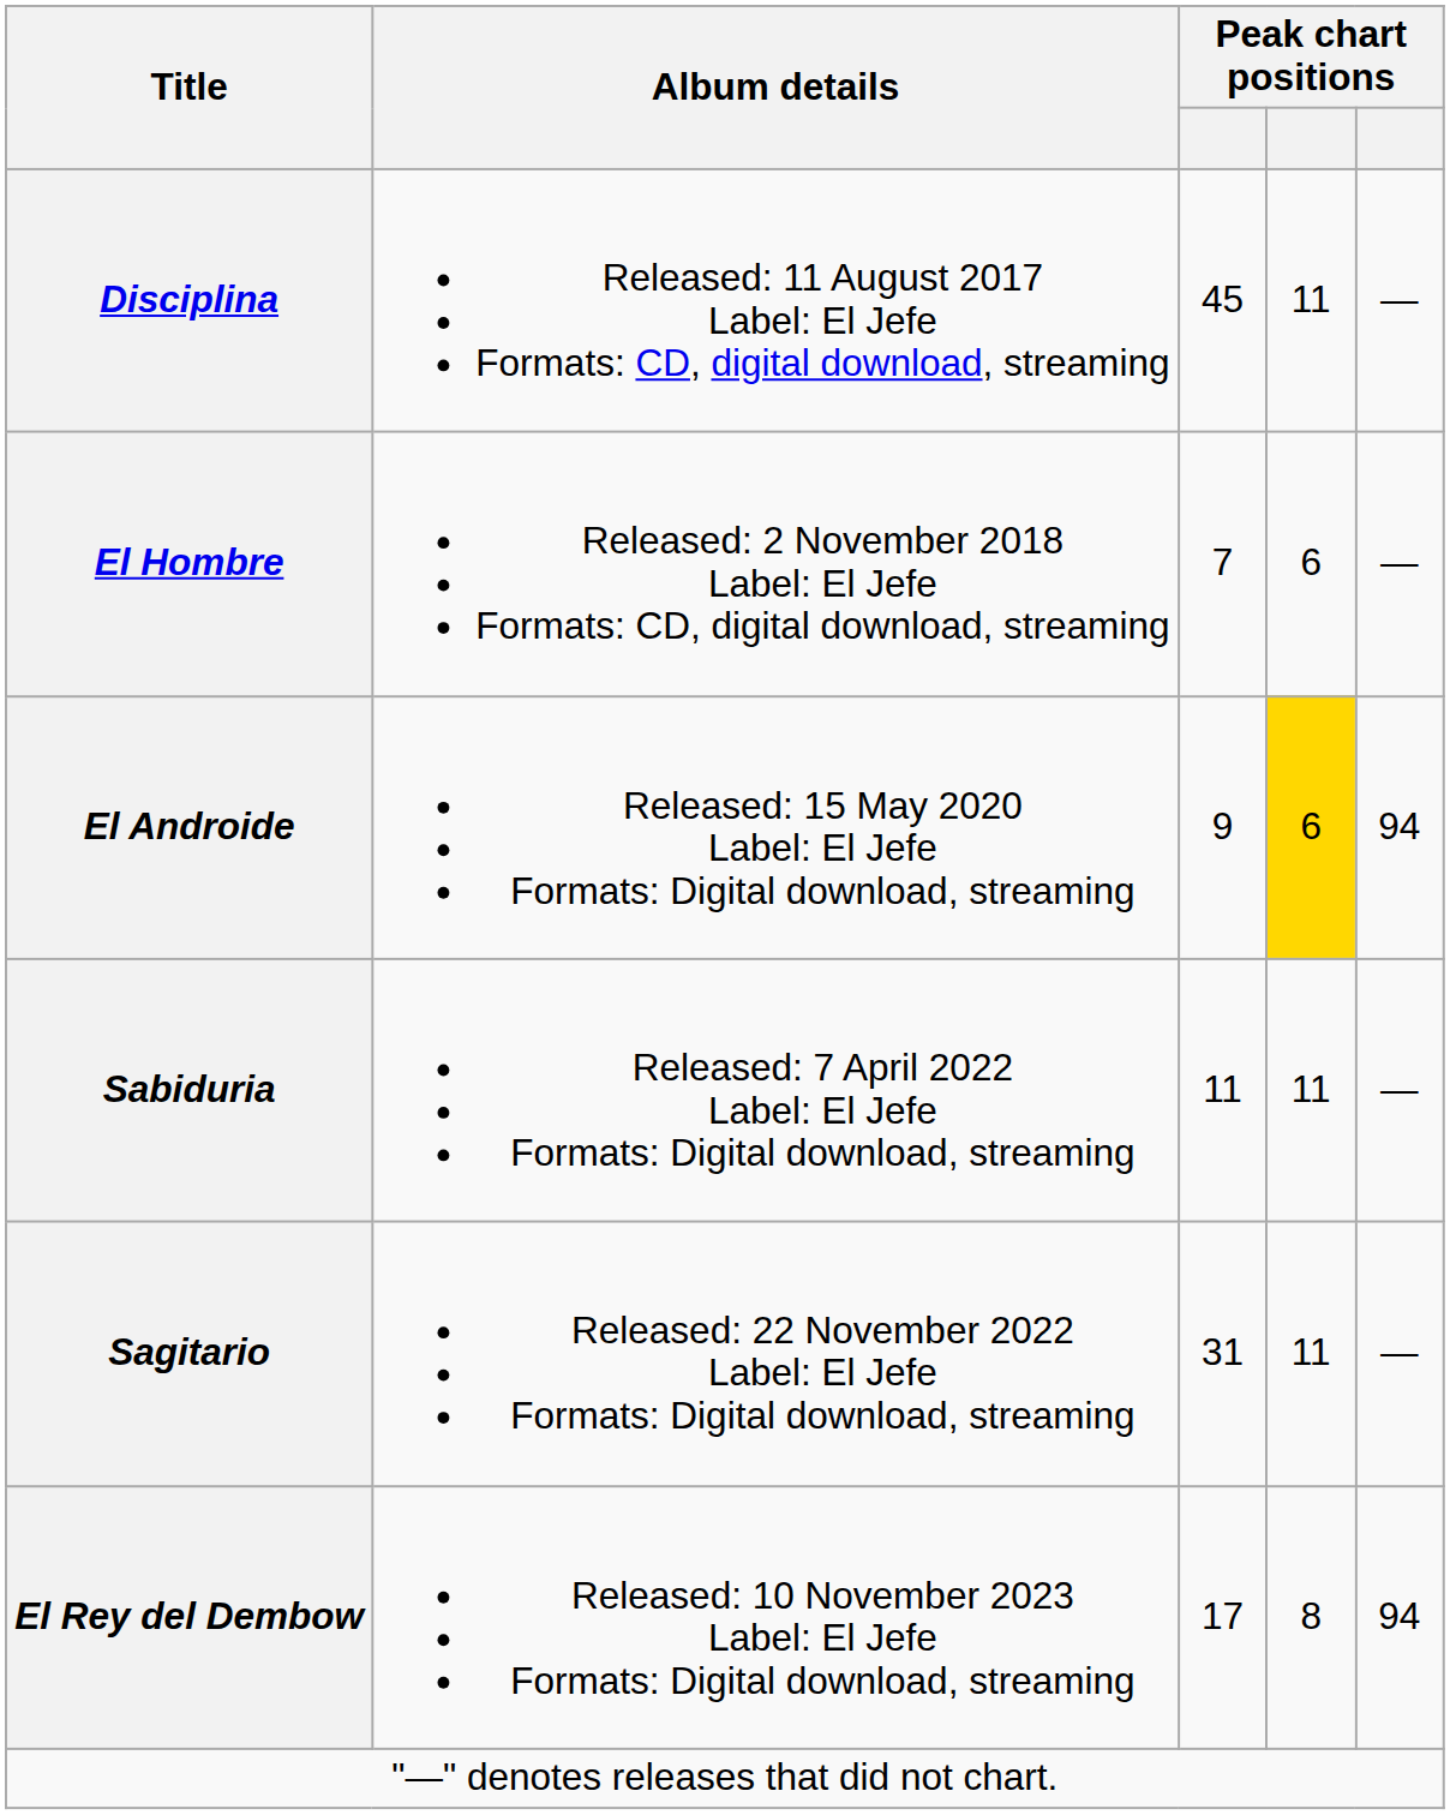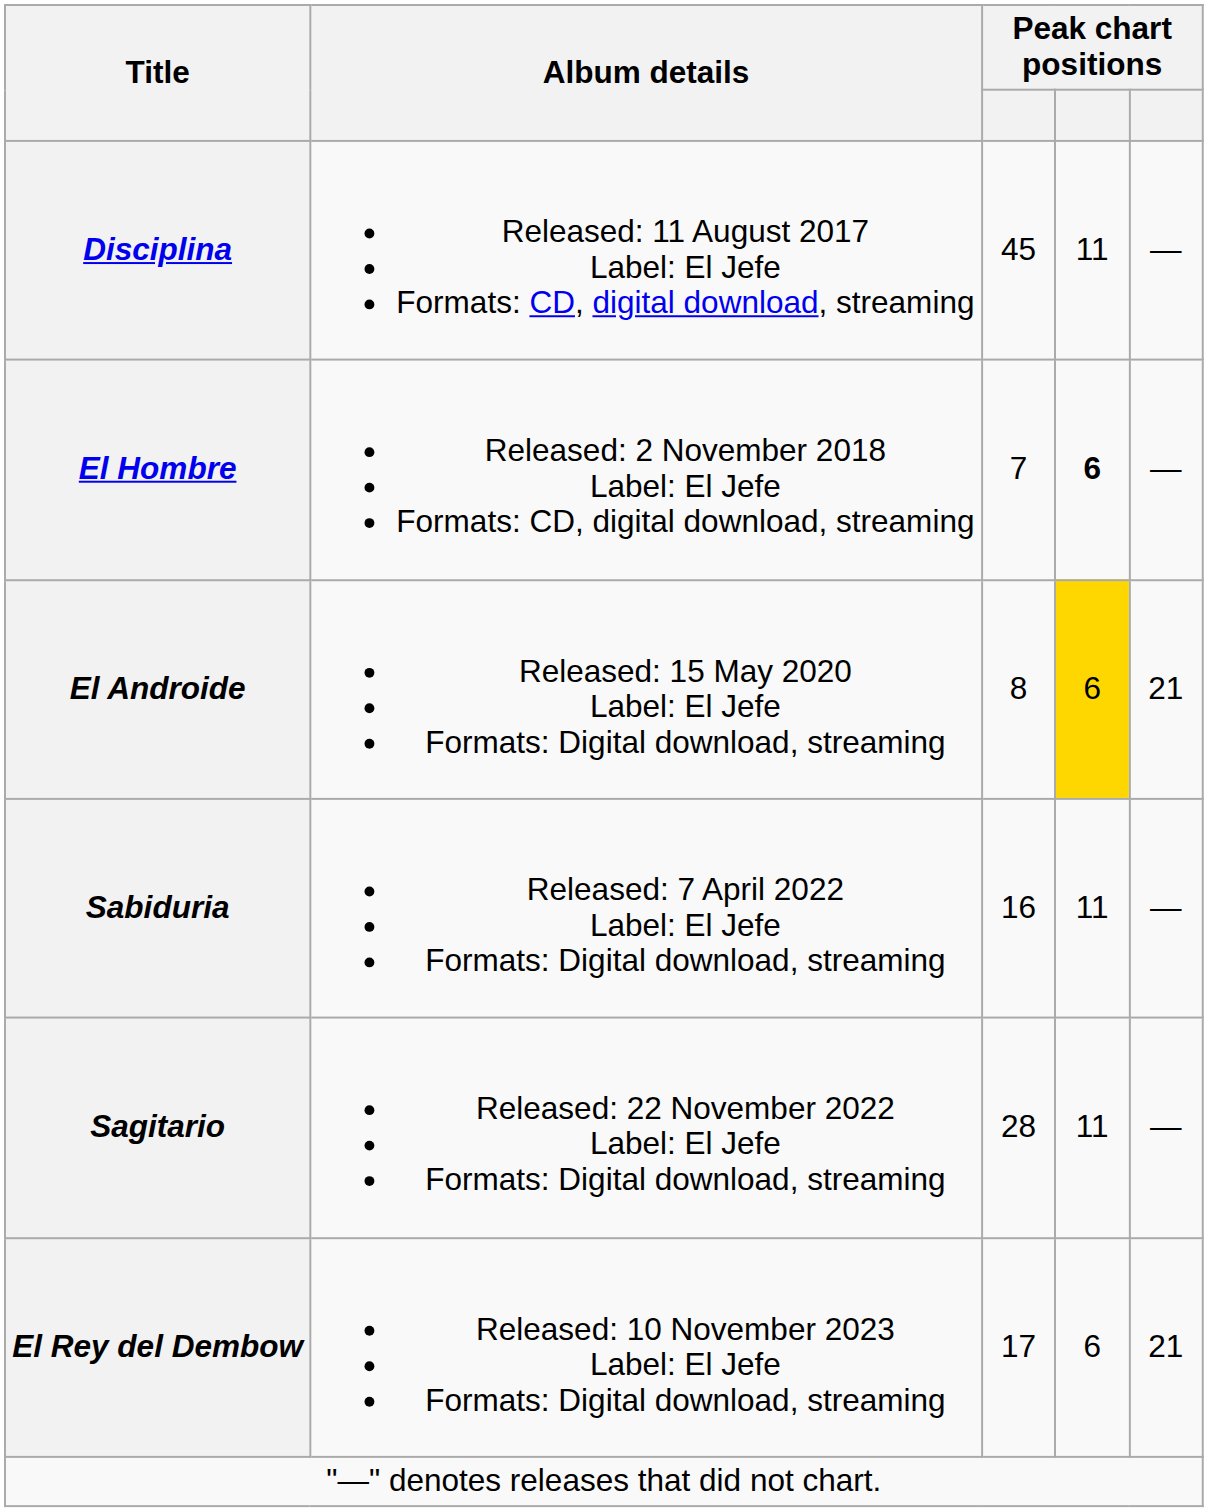 <table class="wikitable plainrowheaders" style="text-align: center;">
 <tr>
 <th rowspan="2">Title</th>
 <th rowspan="2">Album details</th>
 <th colspan="3">Peak chart positions</th>
 </tr>
 <tr>
 <th width="30"><br></th>
 <th width="30"><br></th>
 <th width="30"><br></th>
 </tr>
 <tr>
 <th scope="row"><em><a href='#'>Disciplina</a></em></th>
 <td><br><ul><li>Released: 11 August 2017</li><li>Label: El Jefe</li><li>Formats: <a href='#'>CD</a>, <a href='#'>digital download</a>, streaming</li></ul></td>
 <td align="center">45</td>
 <td align="center">11</td>
 <td align="center">—</td>
 </tr>
 <tr>
 <th scope="row"><em><a href='#'>El Hombre</a></em></th>
 <td><br><ul><li>Released: 2 November 2018</li><li>Label: El Jefe</li><li>Formats: CD, digital download, streaming</li></ul></td>
 <td align="center">7</td>
-<td align="center">6</td>
+<td align="center"><strong>6</strong></td>
 <td align="center">—</td>
 </tr>
 <tr>
 <th scope="row"><em>El Androide</em></th>
 <td><br><ul><li>Released: 15 May 2020</li><li>Label: El Jefe</li><li>Formats: Digital download, streaming</li></ul></td>
-<td align="center">9</td>
+<td align="center">8</td>
 <td align="center" style="background: gold;">6</td>
-<td align="center">94</td>
+<td align="center">21</td>
 </tr>
 <tr>
 <th scope="row"><em>Sabiduria</em></th>
 <td><br><ul><li>Released: 7 April 2022</li><li>Label: El Jefe</li><li>Formats: Digital download, streaming</li></ul></td>
-<td align="center">11</td>
+<td align="center">16</td>
 <td align="center">11</td>
 <td align="center">—</td>
 </tr>
 <tr>
 <th scope="row"><em>Sagitario</em></th>
 <td><br><ul><li>Released: 22 November 2022</li><li>Label: El Jefe</li><li>Formats: Digital download, streaming</li></ul></td>
-<td align="center">31</td>
+<td align="center">28</td>
 <td align="center">11</td>
 <td align="center">—</td>
 </tr>
 <tr>
 <th scope="row"><em>El Rey del Dembow</em></th>
 <td><br><ul><li>Released: 10 November 2023</li><li>Label: El Jefe</li><li>Formats: Digital download, streaming</li></ul></td>
 <td align="center">17</td>
-<td align="center">8</td>
-<td align="center">94</td>
+<td align="center">6</td>
+<td align="center">21</td>
 </tr>
 <tr>
 <td colspan="10" align="center">"—" denotes releases that did not chart.</td>
 </tr>
 </table>
